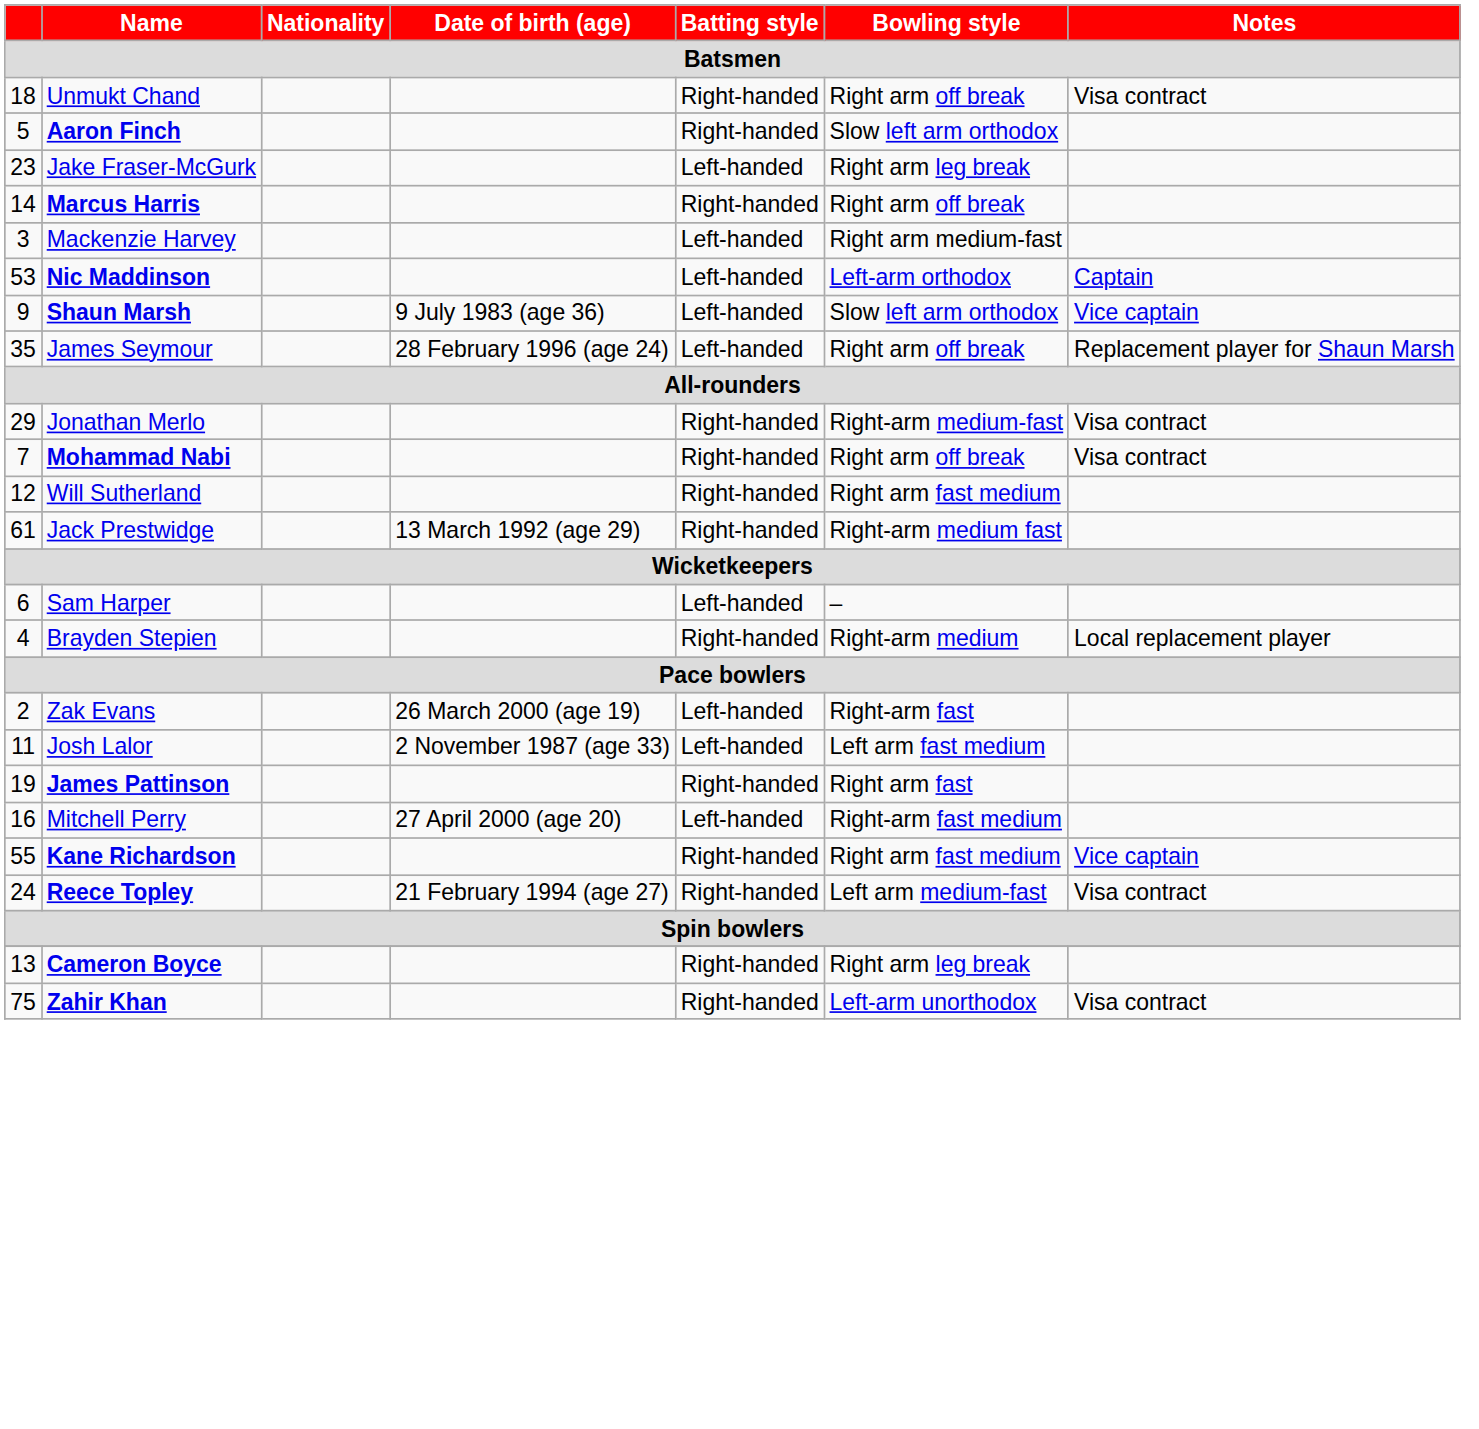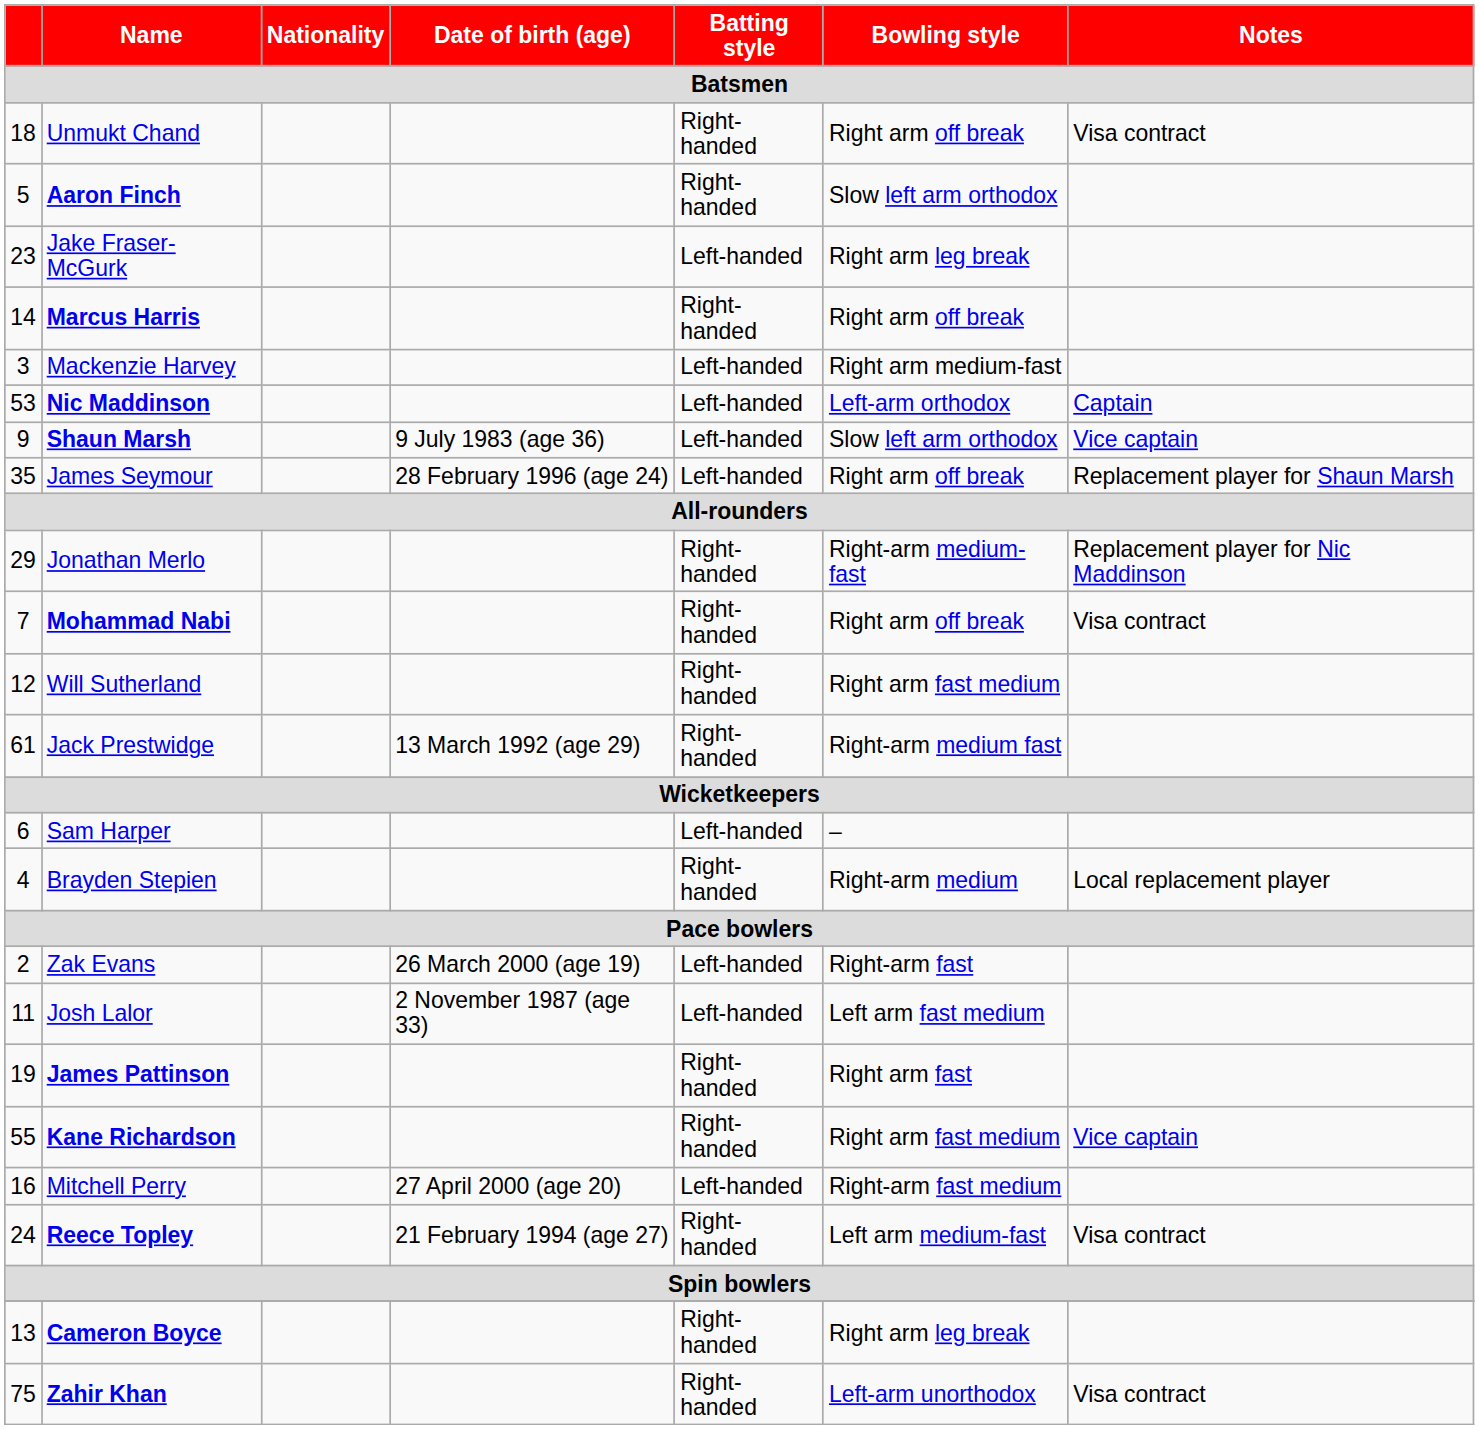 <table class="wikitable"  style="font-size:85%;">
 <tr>
 <th style="background:red; color:white" align=center></th>
 <th style="background:red; color:white" align=right>Name</th>
 <th style="background:red; color:white" align=right>Nationality</th>
 <th style="background:red; color:white" align=right>Date of birth (age)</th>
 <th style="background:red; color:white" align=right>Batting style</th>
 <th style="background:red; color:white" align=right>Bowling style</th>
 <th style="background:red; color:white" align=right>Notes</th>
 </tr>
 <tr>
 <th colspan="7" style="background: #DCDCDC" align=center>Batsmen</th>
 </tr>
 <tr>
 <td style="text-align:center">18</td>
 <td><a href='#'>Unmukt Chand</a></td>
 <td></td>
 <td></td>
 <td>Right-handed</td>
 <td>Right arm <a href='#'>off break</a></td>
 <td>Visa contract</td>
 </tr>
 <tr>
 <td style="text-align:center">5</td>
 <td><strong><a href='#'>Aaron Finch</a></strong></td>
 <td></td>
 <td></td>
 <td>Right-handed</td>
 <td>Slow <a href='#'>left arm orthodox</a></td>
 <td></td>
 </tr>
 <tr>
 <td style="text-align:center">23</td>
 <td><a href='#'>Jake Fraser-McGurk</a></td>
 <td></td>
 <td></td>
 <td>Left-handed</td>
 <td>Right arm <a href='#'>leg break</a></td>
 <td></td>
 </tr>
 <tr>
 <td style="text-align:center">14</td>
 <td><strong><a href='#'>Marcus Harris</a></strong></td>
 <td></td>
 <td></td>
 <td>Right-handed</td>
 <td>Right arm <a href='#'>off break</a></td>
 <td></td>
 </tr>
 <tr>
 <td style="text-align:center">3</td>
 <td><a href='#'>Mackenzie Harvey</a></td>
 <td></td>
 <td></td>
 <td>Left-handed</td>
 <td>Right arm medium-fast</td>
 <td></td>
 </tr>
 <tr>
 <td style="text-align:center">53</td>
 <td><strong><a href='#'>Nic Maddinson</a></strong></td>
 <td></td>
 <td></td>
 <td>Left-handed</td>
 <td><a href='#'>Left-arm orthodox</a></td>
 <td><a href='#'>Captain</a></td>
 </tr>
 <tr>
 <td style="text-align:center">9</td>
 <td><strong><a href='#'>Shaun Marsh</a></strong></td>
 <td></td>
 <td>9 July 1983 (age 36)</td>
 <td>Left-handed</td>
 <td>Slow <a href='#'>left arm orthodox</a></td>
 <td><a href='#'>Vice captain</a></td>
 </tr>
 <tr>
 <td style="text-align:center">35</td>
 <td><a href='#'>James Seymour</a></td>
 <td></td>
 <td>28 February 1996 (age 24)</td>
 <td>Left-handed</td>
 <td>Right arm <a href='#'>off break</a></td>
 <td>Replacement player for <a href='#'>Shaun Marsh</a></td>
 </tr>
 <tr>
 <th colspan="7" style="background: #DCDCDC" align=centre>All-rounders</th>
 </tr>
 <tr>
 <td style="text-align:center">29</td>
 <td><a href='#'>Jonathan Merlo</a></td>
 <td></td>
 <td></td>
 <td>Right-handed</td>
 <td>Right-arm <a href='#'>medium-fast</a></td>
-<td>Visa contract</td>
+<td>Replacement player for <a href='#'>Nic Maddinson</a></td>
 </tr>
 <tr>
 <td style="text-align:center">7</td>
 <td><strong><a href='#'>Mohammad Nabi</a></strong></td>
 <td></td>
 <td></td>
 <td>Right-handed</td>
 <td>Right arm <a href='#'>off break</a></td>
 <td>Visa contract</td>
 </tr>
 <tr>
 <td style="text-align:center">12</td>
 <td><a href='#'>Will Sutherland</a></td>
 <td></td>
 <td></td>
 <td>Right-handed</td>
 <td>Right arm <a href='#'>fast medium</a></td>
 <td></td>
 </tr>
 <tr>
 <td style="text-align:center">61</td>
 <td><a href='#'>Jack Prestwidge</a></td>
 <td></td>
 <td>13 March 1992 (age 29)</td>
 <td>Right-handed</td>
 <td>Right-arm <a href='#'>medium fast</a></td>
 <td></td>
 </tr>
 <tr>
 <th colspan="7" style="background: #DCDCDC" align=centre>Wicketkeepers</th>
 </tr>
 <tr>
 <td style="text-align:center">6</td>
 <td><a href='#'>Sam Harper</a></td>
 <td></td>
 <td></td>
 <td>Left-handed</td>
 <td>–</td>
 <td></td>
 </tr>
 <tr>
 <td style="text-align:center">4</td>
 <td><a href='#'>Brayden Stepien</a></td>
 <td></td>
 <td></td>
 <td>Right-handed</td>
 <td>Right-arm <a href='#'>medium</a></td>
 <td>Local replacement player</td>
 </tr>
 <tr>
 <th colspan="7" style="background: #DCDCDC" align=centre>Pace bowlers</th>
 </tr>
 <tr>
 <td style="text-align:center">2</td>
 <td><a href='#'>Zak Evans</a></td>
 <td></td>
 <td>26 March 2000 (age 19)</td>
 <td>Left-handed</td>
 <td>Right-arm <a href='#'>fast</a></td>
 <td></td>
 </tr>
 <tr>
 <td style="text-align:center">11</td>
 <td><a href='#'>Josh Lalor</a></td>
 <td></td>
 <td>2 November 1987 (age 33)</td>
 <td>Left-handed</td>
 <td>Left arm <a href='#'>fast medium</a></td>
 <td></td>
 </tr>
 <tr>
 <td style="text-align:center">19</td>
 <td><strong><a href='#'>James Pattinson</a></strong></td>
 <td></td>
 <td></td>
 <td>Right-handed</td>
 <td>Right arm <a href='#'>fast</a></td>
 <td></td>
 </tr>
 <tr>
+<td style="text-align:center">55</td>
+<td><strong><a href='#'>Kane Richardson</a></strong></td>
+<td></td>
+<td></td>
+<td>Right-handed</td>
+<td>Right arm <a href='#'>fast medium</a></td>
+<td><a href='#'>Vice captain</a></td>
+</tr>
+<tr>
 <td style="text-align:center">16</td>
 <td><a href='#'>Mitchell Perry</a></td>
 <td></td>
 <td>27 April 2000 (age 20)</td>
 <td>Left-handed</td>
 <td>Right-arm <a href='#'>fast medium</a></td>
 <td></td>
-</tr>
-<tr>
-<td style="text-align:center">55</td>
-<td><strong><a href='#'>Kane Richardson</a></strong></td>
-<td></td>
-<td></td>
-<td>Right-handed</td>
-<td>Right arm <a href='#'>fast medium</a></td>
-<td><a href='#'>Vice captain</a></td>
 </tr>
 <tr>
 <td style="text-align:center">24</td>
 <td><strong><a href='#'>Reece Topley</a></strong></td>
 <td></td>
 <td>21 February 1994 (age 27)</td>
 <td>Right-handed</td>
 <td>Left arm <a href='#'>medium-fast</a></td>
 <td>Visa contract</td>
 </tr>
 <tr>
 <th colspan="7" style="background: #DCDCDC" align=centre>Spin bowlers</th>
 </tr>
 <tr>
 </tr>
 <tr>
 <td style="text-align:center">13</td>
 <td><strong><a href='#'>Cameron Boyce</a></strong></td>
 <td></td>
 <td></td>
 <td>Right-handed</td>
 <td>Right arm <a href='#'>leg break</a></td>
 <td></td>
 </tr>
 <tr>
 <td style="text-align:center">75</td>
 <td><strong><a href='#'>Zahir Khan</a></strong></td>
 <td></td>
 <td></td>
 <td>Right-handed</td>
 <td><a href='#'>Left-arm unorthodox</a></td>
 <td>Visa contract</td>
 </tr>
 </table>
